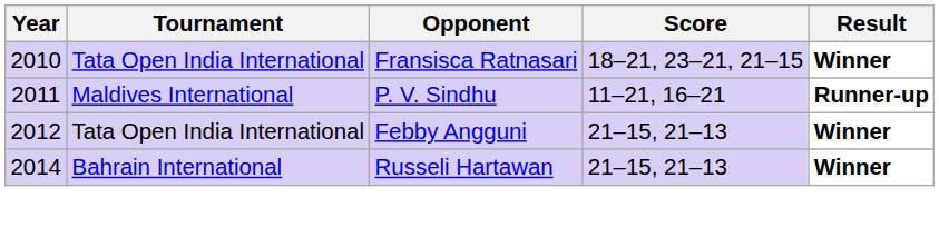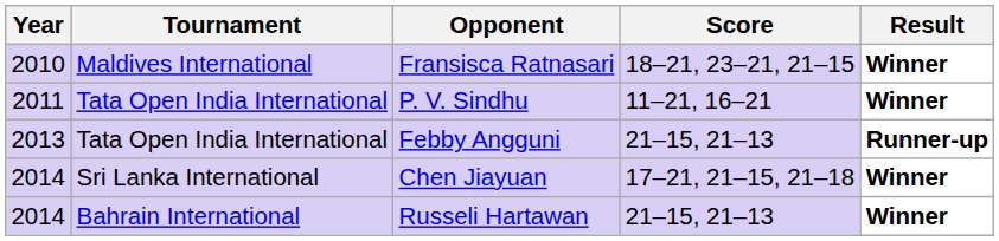 <table class="sortable wikitable" style="font-size: 90%;">
 <tr>
 <th>Year</th>
 <th>Tournament</th>
 <th>Opponent</th>
 <th>Score</th>
 <th>Result</th>
 </tr>
 <tr style="background:#D8CEF6">
 <td align="center">2010</td>
-<td align="left"><a href='#'>Tata Open India International</a></td>
+<td align="left"><a href='#'>Maldives International</a></td>
 <td align="left"> <a href='#'>Fransisca Ratnasari</a></td>
 <td align="left">18–21, 23–21, 21–15</td>
 <td style="text-align:left; background:white"> <strong>Winner</strong></td>
 </tr>
 <tr style="background:#D8CEF6">
 <td align="center">2011</td>
-<td align="left"><a href='#'>Maldives International</a></td>
+<td align="left"><a href='#'>Tata Open India International</a></td>
 <td align="left"> <a href='#'>P. V. Sindhu</a></td>
 <td align="left">11–21, 16–21</td>
+<td style="text-align:left; background:white"> <strong>Winner</strong></td>
+</tr>
+<tr style="background:#D8CEF6">
+<td align="center">2013</td>
+<td align="left">Tata Open India International</td>
+<td align="left"> <a href='#'>Febby Angguni</a></td>
+<td align="left">21–15, 21–13</td>
 <td style="text-align:left; background:white"> <strong>Runner-up</strong></td>
 </tr>
 <tr style="background:#D8CEF6">
-<td align="center">2012</td>
-<td align="left">Tata Open India International</td>
-<td align="left"> <a href='#'>Febby Angguni</a></td>
-<td align="left">21–15, 21–13</td>
+<td align="center">2014</td>
+<td align="left">Sri Lanka International</td>
+<td align="left"> <a href='#'>Chen Jiayuan</a></td>
+<td align="left">17–21, 21–15, 21–18</td>
 <td style="text-align:left; background:white"> <strong>Winner</strong></td>
 </tr>
 <tr style="background:#D8CEF6">
 <td align="center">2014</td>
 <td align="left"><a href='#'>Bahrain International</a></td>
 <td align="left"> <a href='#'>Russeli Hartawan</a></td>
 <td align="left">21–15, 21–13</td>
 <td style="text-align:left; background:white"> <strong>Winner</strong></td>
 </tr>
 </table>
